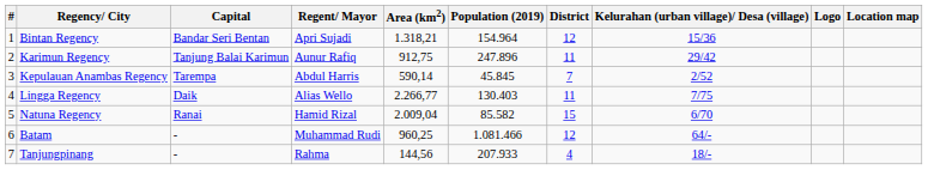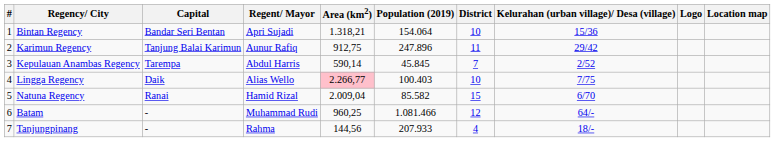 <table class="wikitable sortable mw-collapsible">
 <tr>
 <th>#</th>
 <th>Regency/ City</th>
 <th>Capital</th>
 <th>Regent/ Mayor</th>
 <th>Area (km<sup>2</sup>)</th>
 <th>Population (2019)</th>
 <th>District</th>
 <th>Kelurahan (urban village)/ Desa (village)</th>
 <th>Logo</th>
 <th>Location map</th>
 </tr>
 <tr>
 <td>1</td>
 <td><a href='#'>Bintan Regency</a></td>
 <td><a href='#'>Bandar Seri Bentan</a></td>
 <td><a href='#'>Apri Sujadi</a></td>
 <td align="center">1.318,21</td>
-<td align="center">154.964</td>
-<td align="center"><a href='#'>12</a></td>
+<td align="center">154.064</td>
+<td align="center"><a href='#'>10</a></td>
 <td align="center"><a href='#'>15/36</a></td>
 <td></td>
 <td></td>
 </tr>
 <tr>
 <td>2</td>
 <td><a href='#'>Karimun Regency</a></td>
 <td><a href='#'>Tanjung Balai Karimun</a></td>
 <td><a href='#'>Aunur Rafiq</a></td>
 <td align="center">912,75</td>
 <td align="center">247.896</td>
 <td align="center"><a href='#'>11</a></td>
 <td align="center"><a href='#'>29/42</a></td>
 <td></td>
 <td></td>
 </tr>
 <tr>
 <td>3</td>
 <td><a href='#'>Kepulauan Anambas Regency</a></td>
 <td><a href='#'>Tarempa</a></td>
 <td><a href='#'>Abdul Harris</a></td>
 <td align="center">590,14</td>
 <td align="center">45.845</td>
 <td align="center"><a href='#'>7</a></td>
 <td align="center"><a href='#'>2/52</a></td>
 <td></td>
 <td></td>
 </tr>
 <tr>
 <td>4</td>
 <td><a href='#'>Lingga Regency</a></td>
 <td><a href='#'>Daik</a></td>
 <td><a href='#'>Alias Wello</a></td>
-<td align="center">2.266,77</td>
-<td align="center">130.403</td>
-<td align="center"><a href='#'>11</a></td>
+<td align="center" style="background: pink;">2.266,77</td>
+<td align="center">100.403</td>
+<td align="center"><a href='#'>10</a></td>
 <td align="center"><a href='#'>7/75</a></td>
 <td></td>
 <td></td>
 </tr>
 <tr>
 <td>5</td>
 <td><a href='#'>Natuna Regency</a></td>
 <td><a href='#'>Ranai</a></td>
 <td><a href='#'>Hamid Rizal</a></td>
 <td align="center">2.009,04</td>
 <td align="center">85.582</td>
 <td align="center"><a href='#'>15</a></td>
 <td align="center"><a href='#'>6/70</a></td>
 <td></td>
 <td></td>
 </tr>
 <tr>
 <td>6</td>
 <td><a href='#'>Batam</a></td>
 <td>-</td>
 <td><a href='#'>Muhammad Rudi</a></td>
 <td align="center">960,25</td>
 <td align="center">1.081.466</td>
 <td align="center"><a href='#'>12</a></td>
 <td align="center"><a href='#'>64/-</a></td>
 <td></td>
 <td></td>
 </tr>
 <tr>
 <td>7</td>
 <td><a href='#'>Tanjungpinang</a></td>
 <td>-</td>
 <td><a href='#'>Rahma</a></td>
 <td align="center">144,56</td>
 <td align="center">207.933</td>
 <td align="center"><a href='#'>4</a></td>
 <td align="center"><a href='#'>18/-</a></td>
 <td></td>
 <td></td>
 </tr>
 </table>
